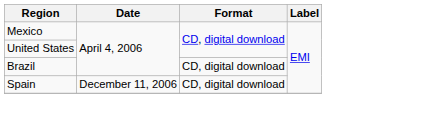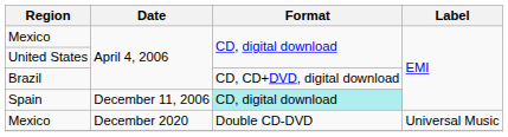 <table class="wikitable">
 <tr>
 <th>Region</th>
 <th>Date</th>
 <th>Format</th>
 <th>Label</th>
 </tr>
 <tr>
 <td>Mexico</td>
 <td style="text-align:left;" rowspan="3">April 4, 2006</td>
 <td rowspan="2"><a href='#'>CD</a>, <a href='#'>digital download</a></td>
 <td rowspan="4"><a href='#'>EMI</a></td>
 </tr>
 <tr>
 <td>United States</td>
 </tr>
 <tr>
 <td>Brazil</td>
-<td>CD, digital download</td>
+<td>CD, CD+<a href='#'>DVD</a>, digital download</td>
 </tr>
 <tr>
 <td>Spain</td>
 <td style="text-align:left;">December 11, 2006</td>
-<td>CD, digital download</td>
+<td style="background: paleturquoise;">CD, digital download</td>
+</tr>
+<tr>
+<td>Mexico</td>
+<td style="text-align:left;">December 2020</td>
+<td>Double CD-DVD</td>
+<td>Universal Music</td>
 </tr>
 <tr>
 </tr>
 </table>
